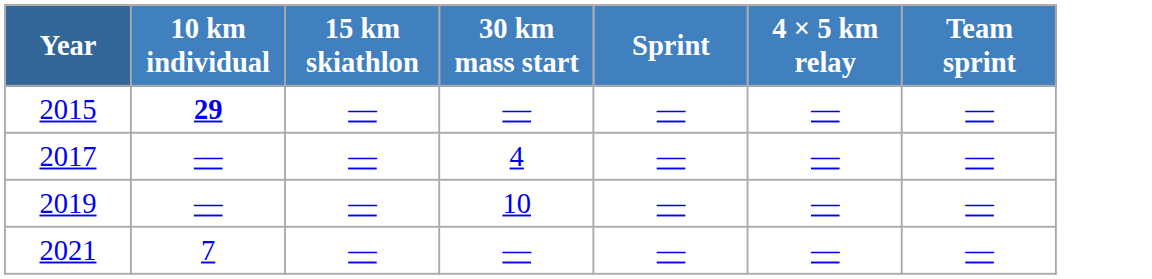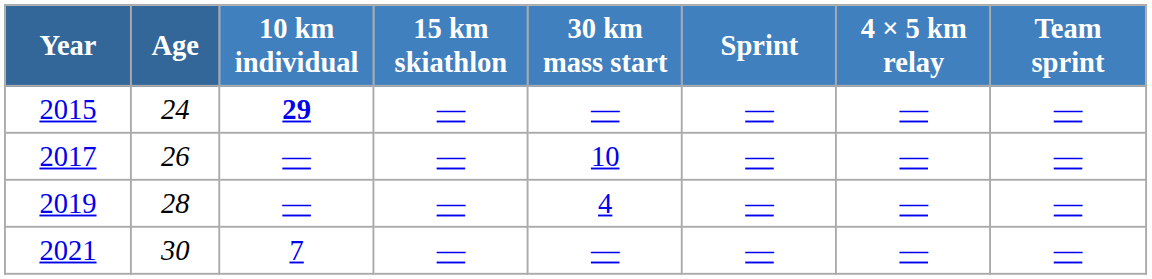 <table class="wikitable" style="font-size:95%; text-align:center; border:grey solid 1px; border-collapse:collapse; background:#ffffff;">
 <tr>
 <th style="background-color:#369; color:white; width:60px;"> Year </th>
+<th style="background-color:#369; color:white; width:40px;"> Age </th>
 <th style="background-color:#4180be; color:white; width:75px;"> 10 km <br> individual </th>
 <th style="background-color:#4180be; color:white; width:75px;"> 15 km <br> skiathlon </th>
 <th style="background-color:#4180be; color:white; width:75px;"> 30 km <br> mass start </th>
 <th style="background-color:#4180be; color:white; width:75px;"> Sprint </th>
 <th style="background-color:#4180be; color:white; width:75px;"> 4 × 5 km <br> relay </th>
 <th style="background-color:#4180be; color:white; width:75px;"> Team <br> sprint </th>
 </tr>
 <tr>
 <td><a href='#'>2015</a></td>
+<td><em>24</em></td>
 <td><strong><a href='#'>29</a></strong></td>
 <td><a href='#'>—</a></td>
 <td><a href='#'>—</a></td>
 <td><a href='#'>—</a></td>
 <td><a href='#'>—</a></td>
 <td><a href='#'>—</a></td>
 </tr>
 <tr>
 <td><a href='#'>2017</a></td>
+<td><em>26</em></td>
+<td><a href='#'>—</a></td>
+<td><a href='#'>—</a></td>
+<td><a href='#'>10</a></td>
+<td><a href='#'>—</a></td>
+<td><a href='#'>—</a></td>
+<td><a href='#'>—</a></td>
+</tr>
+<tr>
+<td><a href='#'>2019</a></td>
+<td><em>28</em></td>
 <td><a href='#'>—</a></td>
 <td><a href='#'>—</a></td>
 <td><a href='#'>4</a></td>
 <td><a href='#'>—</a></td>
 <td><a href='#'>—</a></td>
 <td><a href='#'>—</a></td>
 </tr>
 <tr>
-<td><a href='#'>2019</a></td>
-<td><a href='#'>—</a></td>
-<td><a href='#'>—</a></td>
-<td><a href='#'>10</a></td>
-<td><a href='#'>—</a></td>
-<td><a href='#'>—</a></td>
-<td><a href='#'>—</a></td>
-</tr>
-<tr>
 <td><a href='#'>2021</a></td>
+<td><em>30</em></td>
 <td><a href='#'>7</a></td>
 <td><a href='#'>—</a></td>
 <td><a href='#'>—</a></td>
 <td><a href='#'>—</a></td>
 <td><a href='#'>—</a></td>
 <td><a href='#'>—</a></td>
 </tr>
 </table>
